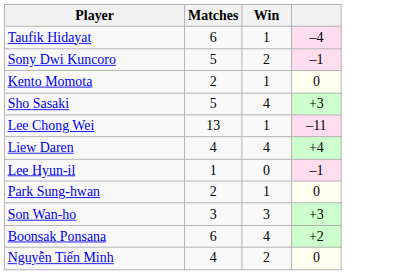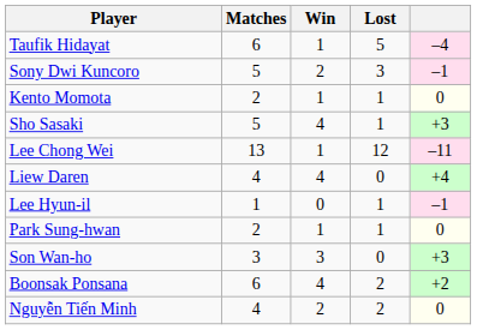 <table class="sortable wikitable" style="text-align:center">
 <tr>
 <th width="200">Player</th>
 <th width="50">Matches</th>
 <th width="50">Win</th>
+<th width="50">Lost</th>
 <th width="50"></th>
 </tr>
 <tr>
 <td align="left"> <a href='#'>Taufik Hidayat</a></td>
 <td>6</td>
 <td>1</td>
+<td>5</td>
 <td bgcolor="#ffddee">–4</td>
 </tr>
 <tr>
 <td align="left"> <a href='#'>Sony Dwi Kuncoro</a></td>
 <td>5</td>
 <td>2</td>
+<td>3</td>
 <td bgcolor="#ffddee">–1</td>
 </tr>
 <tr>
 <td align="left"> <a href='#'>Kento Momota</a></td>
 <td>2</td>
+<td>1</td>
 <td>1</td>
 <td bgcolor="#fffff0">0</td>
 </tr>
 <tr>
 <td align="left"> <a href='#'>Sho Sasaki</a></td>
 <td>5</td>
 <td>4</td>
+<td>1</td>
 <td bgcolor="#ccffcc">+3</td>
 </tr>
 <tr>
 <td align="left"> <a href='#'>Lee Chong Wei</a></td>
 <td>13</td>
 <td>1</td>
+<td>12</td>
 <td bgcolor="#ffddee">–11</td>
 </tr>
 <tr>
 <td align="left"> <a href='#'>Liew Daren</a></td>
 <td>4</td>
 <td>4</td>
+<td>0</td>
 <td bgcolor="#ccffcc">+4</td>
 </tr>
 <tr>
 <td align="left"> <a href='#'>Lee Hyun-il</a></td>
 <td>1</td>
 <td>0</td>
+<td>1</td>
 <td bgcolor="#ffddee">–1</td>
 </tr>
 <tr>
 <td align="left"> <a href='#'>Park Sung-hwan</a></td>
 <td>2</td>
+<td>1</td>
 <td>1</td>
 <td bgcolor="#fffff0">0</td>
 </tr>
 <tr>
 <td align="left"> <a href='#'>Son Wan-ho</a></td>
 <td>3</td>
 <td>3</td>
+<td>0</td>
 <td bgcolor="#ccffcc">+3</td>
 </tr>
 <tr>
 <td align="left"> <a href='#'>Boonsak Ponsana</a></td>
 <td>6</td>
 <td>4</td>
+<td>2</td>
 <td bgcolor="#ccffcc">+2</td>
 </tr>
 <tr>
 <td align="left"> <a href='#'>Nguyễn Tiến Minh</a></td>
 <td>4</td>
 <td>2</td>
+<td>2</td>
 <td bgcolor="#fffff0">0</td>
 </tr>
 </table>
